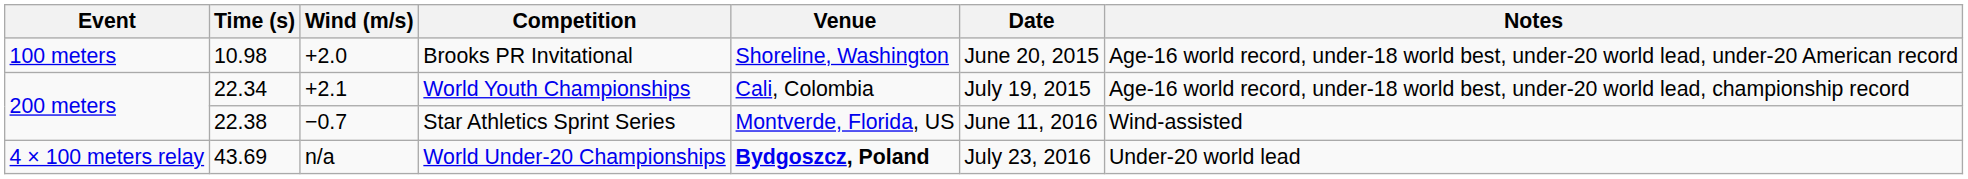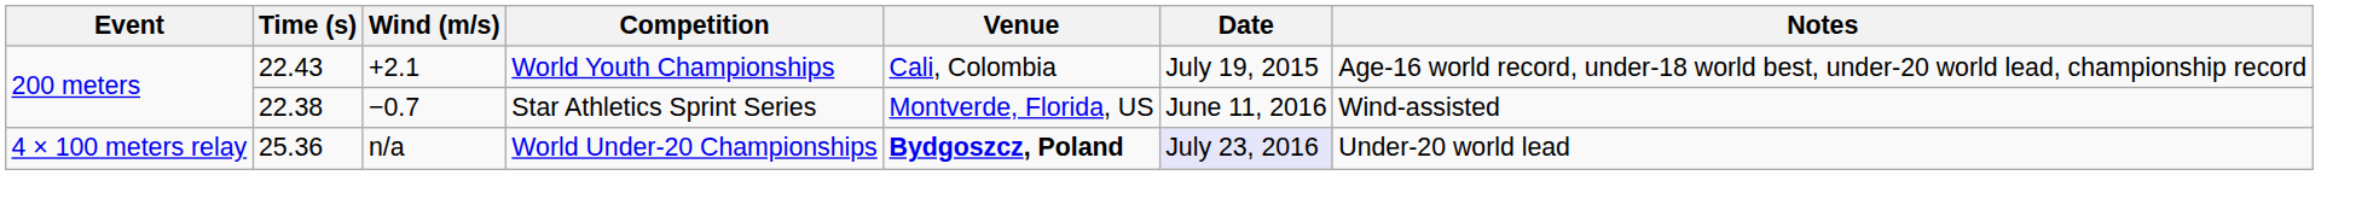 <table class=wikitable>
 <tr>
 <th>Event</th>
 <th>Time (s)</th>
 <th>Wind (m/s)</th>
 <th>Competition</th>
 <th>Venue</th>
 <th>Date</th>
 <th>Notes</th>
 </tr>
 <tr>
-<td><a href='#'>100 meters</a></td>
-<td>10.98</td>
-<td>+2.0</td>
-<td>Brooks PR Invitational</td>
-<td><a href='#'>Shoreline, Washington</a></td>
-<td>June 20, 2015</td>
-<td>Age-16 world record, under-18 world best, under-20 world lead, under-20 American record</td>
-</tr>
-<tr>
 <td rowspan=2><a href='#'>200 meters</a></td>
-<td>22.34</td>
+<td>22.43</td>
 <td>+2.1</td>
 <td><a href='#'>World Youth Championships</a></td>
 <td><a href='#'>Cali</a>, Colombia</td>
 <td>July 19, 2015</td>
 <td>Age-16 world record, under-18 world best, under-20 world lead, championship record</td>
 </tr>
 <tr>
 <td>22.38 </td>
 <td>−0.7</td>
 <td>Star Athletics Sprint Series</td>
 <td><a href='#'>Montverde, Florida</a>, US</td>
 <td>June 11, 2016</td>
 <td>Wind-assisted</td>
 </tr>
 <tr>
 <td><a href='#'>4 × 100 meters relay</a></td>
-<td>43.69</td>
+<td>25.36</td>
 <td>n/a</td>
 <td><a href='#'>World Under-20 Championships</a></td>
 <td><strong><a href='#'>Bydgoszcz</a>, Poland</strong></td>
-<td>July 23, 2016</td>
+<td style="background: lavender;">July 23, 2016</td>
 <td>Under-20 world lead</td>
 </tr>
 </table>
